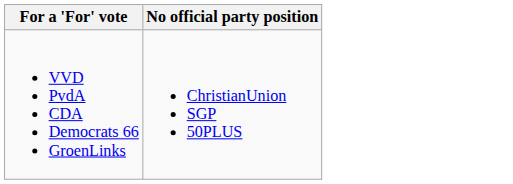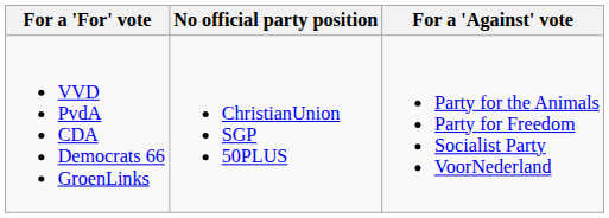 <table class="wikitable">
 <tr>
 <th>For a 'For' vote</th>
 <th>No official party position</th>
+<th>For a 'Against' vote</th>
 </tr>
 <tr>
 <td><br><ul><li><a href='#'>VVD</a></li><li><a href='#'>PvdA</a></li><li><a href='#'>CDA</a></li><li><a href='#'>Democrats 66</a></li><li><a href='#'>GroenLinks</a></li></ul></td>
 <td><br><ul><li><a href='#'>ChristianUnion</a></li><li><a href='#'>SGP</a></li><li><a href='#'>50PLUS</a></li></ul></td>
+<td><br><ul><li><a href='#'>Party for the Animals</a></li><li><a href='#'>Party for Freedom</a></li><li><a href='#'>Socialist Party</a></li><li><a href='#'>VoorNederland</a></li></ul></td>
 </tr>
 </table>
